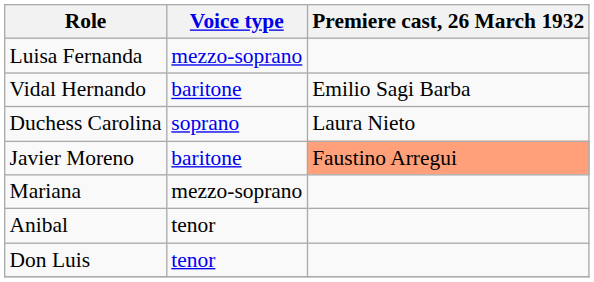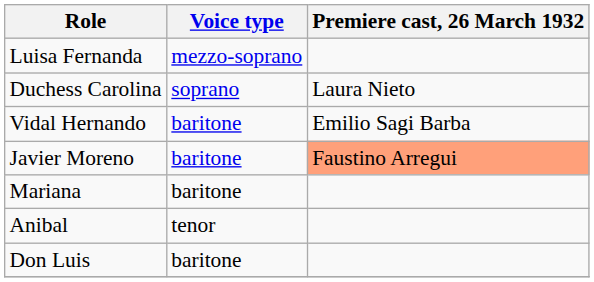 <table class="wikitable">
 <tr>
 <th>Role</th>
 <th><a href='#'>Voice type</a></th>
 <th>Premiere cast, 26 March 1932</th>
 </tr>
 <tr>
 <td>Luisa Fernanda</td>
 <td><a href='#'>mezzo-soprano</a></td>
 <td></td>
 </tr>
 <tr>
+<td>Duchess Carolina</td>
+<td><a href='#'>soprano</a></td>
+<td>Laura Nieto</td>
+</tr>
+<tr>
 <td>Vidal Hernando</td>
 <td><a href='#'>baritone</a></td>
 <td>Emilio Sagi Barba</td>
-</tr>
-<tr>
-<td>Duchess Carolina</td>
-<td><a href='#'>soprano</a></td>
-<td>Laura Nieto</td>
 </tr>
 <tr>
 <td>Javier Moreno</td>
 <td><a href='#'>baritone</a></td>
 <td style="background: lightsalmon;">Faustino Arregui</td>
 </tr>
 <tr>
 <td>Mariana</td>
-<td>mezzo-soprano</td>
+<td>baritone</td>
 <td></td>
 </tr>
 <tr>
 <td>Anibal</td>
 <td>tenor</td>
 <td></td>
 </tr>
 <tr>
 <td>Don Luis</td>
-<td><a href='#'>tenor</a></td>
+<td>baritone</td>
 <td></td>
 </tr>
 <tr>
 </tr>
 </table>
